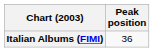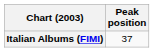 <table class="wikitable plainrowheaders" style="text-align:center">
 <tr>
 <th scope="col">Chart (2003)</th>
 <th scope="col">Peak<br>position</th>
 </tr>
 <tr>
 <th scope="row">Italian Albums (<a href='#'>FIMI</a>)</th>
-<td>36</td>
+<td>37</td>
 </tr>
 </table>
